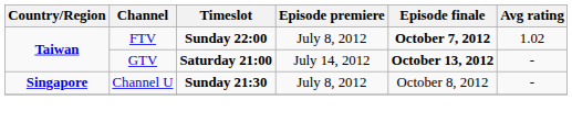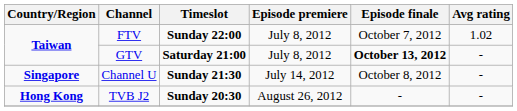 <table class="wikitable">
 <tr style="background: #e0e0e0;">
 <th>Country/Region</th>
 <th>Channel</th>
 <th>Timeslot</th>
 <th>Episode premiere</th>
 <th>Episode finale</th>
 <th>Avg rating</th>
 </tr>
 <tr style="background: #f9f9f9;">
 <th style="background: #f9f9f9; text-align: center;" rowspan="2"><a href='#'>Taiwan</a></th>
 <td style="text-align: center;"><a href='#'>FTV</a></td>
 <td style="text-align: center;"><strong>Sunday 22:00</strong></td>
 <td style="text-align: center;">July 8, 2012</td>
-<td style="text-align: center;"><strong>October 7, 2012</strong></td>
+<td style="text-align: center;">October 7, 2012</td>
 <td style="text-align: center;">1.02</td>
 </tr>
 <tr style="background: #f9f9f9;">
 <td style="text-align: center;"><a href='#'>GTV</a></td>
 <td style="text-align: center;"><strong>Saturday 21:00</strong></td>
-<td style="text-align: center;">July 14, 2012</td>
+<td style="text-align: center;">July 8, 2012</td>
 <td style="text-align: center;"><strong>October 13, 2012</strong></td>
 <td style="text-align: center;">-</td>
 </tr>
 <tr style="background: #f9f9f9;">
 <th style="background: #f9f9f9; text-align: center;"><a href='#'>Singapore</a></th>
 <td style="text-align: center;"><a href='#'>Channel U</a></td>
 <td style="text-align: center;"><strong>Sunday 21:30</strong></td>
-<td style="text-align: center;">July 8, 2012</td>
+<td style="text-align: center;">July 14, 2012</td>
 <td style="text-align: center;">October 8, 2012</td>
+<td style="text-align: center;">-</td>
+</tr>
+<tr style="background: #f9f9f9;">
+<th style="background: #f9f9f9; text-align: center;"><a href='#'>Hong Kong</a></th>
+<td style="text-align: center;"><a href='#'>TVB J2</a></td>
+<td style="text-align: center;"><strong>Sunday 20:30</strong></td>
+<td style="text-align: center;">August 26, 2012</td>
+<td style="text-align: center;">-</td>
 <td style="text-align: center;">-</td>
 </tr>
 <tr style="background: #f9f9f9;">
 </tr>
 </table>
